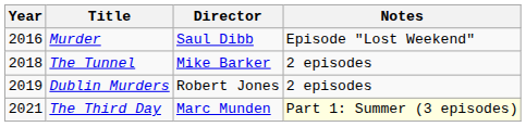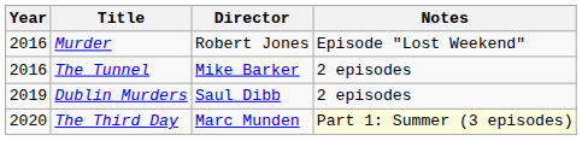 <table class="wikitable">
 <tr>
 <th>Year</th>
 <th>Title</th>
 <th>Director</th>
 <th>Notes</th>
 </tr>
 <tr>
 <td>2016</td>
 <td><em><a href='#'>Murder</a></em></td>
-<td><a href='#'>Saul Dibb</a></td>
+<td>Robert Jones</td>
 <td>Episode "Lost Weekend"</td>
 </tr>
 <tr>
-<td>2018</td>
+<td>2016</td>
 <td><em><a href='#'>The Tunnel</a></em></td>
 <td><a href='#'>Mike Barker</a></td>
 <td>2 episodes</td>
 </tr>
 <tr>
 <td>2019</td>
 <td><em><a href='#'>Dublin Murders</a></em></td>
-<td>Robert Jones</td>
+<td><a href='#'>Saul Dibb</a></td>
 <td>2 episodes</td>
 </tr>
 <tr>
-<td>2021</td>
+<td>2020</td>
 <td><em><a href='#'>The Third Day</a></em></td>
 <td><a href='#'>Marc Munden</a></td>
 <td style="background: lightyellow;">Part 1: Summer (3 episodes)</td>
 </tr>
 </table>
